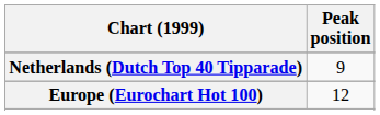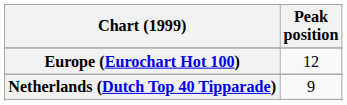 <table class="wikitable sortable plainrowheaders" style="text-align:center">
 <tr>
 <th scope="col">Chart (1999)</th>
 <th scope="col">Peak<br>position</th>
+</tr>
+<tr>
+</tr>
+<tr>
+</tr>
+<tr>
+<th scope="row">Europe (<a href='#'>Eurochart Hot 100</a>)</th>
+<td>12</td>
 </tr>
 <tr>
 </tr>
 <tr>
 </tr>
 <tr>
 <th scope="row">Netherlands (<a href='#'>Dutch Top 40 Tipparade</a>)</th>
 <td>9</td>
 </tr>
 <tr>
 </tr>
 <tr>
 </tr>
 <tr>
-<th scope="row">Europe (<a href='#'>Eurochart Hot 100</a>)</th>
-<td>12</td>
-</tr>
-<tr>
-</tr>
-<tr>
-</tr>
-<tr>
 </tr>
 <tr>
 </tr>
 <tr>
 </tr>
 </table>
